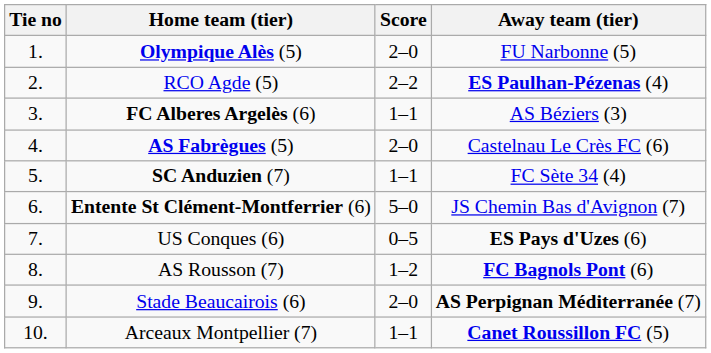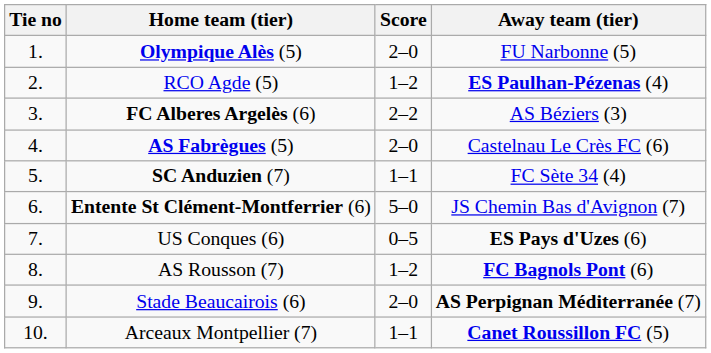 <table class="wikitable" style="text-align: center">
 <tr>
 <th>Tie no</th>
 <th>Home team (tier)</th>
 <th>Score</th>
 <th>Away team (tier)</th>
 </tr>
 <tr>
 <td>1.</td>
 <td><strong><a href='#'>Olympique Alès</a></strong> (5)</td>
 <td>2–0</td>
 <td><a href='#'>FU Narbonne</a> (5)</td>
 </tr>
 <tr>
 <td>2.</td>
 <td><a href='#'>RCO Agde</a> (5)</td>
-<td>2–2 </td>
+<td>1–2</td>
 <td><strong><a href='#'>ES Paulhan-Pézenas</a></strong> (4)</td>
 </tr>
 <tr>
 <td>3.</td>
 <td><strong>FC Alberes Argelès</strong> (6)</td>
-<td>1–1 </td>
+<td>2–2 </td>
 <td><a href='#'>AS Béziers</a> (3)</td>
 </tr>
 <tr>
 <td>4.</td>
 <td><strong><a href='#'>AS Fabrègues</a></strong> (5)</td>
 <td>2–0</td>
 <td><a href='#'>Castelnau Le Crès FC</a> (6)</td>
 </tr>
 <tr>
 <td>5.</td>
 <td><strong>SC Anduzien</strong> (7)</td>
 <td>1–1 </td>
 <td><a href='#'>FC Sète 34</a> (4)</td>
 </tr>
 <tr>
 <td>6.</td>
 <td><strong>Entente St Clément-Montferrier</strong> (6)</td>
 <td>5–0</td>
 <td><a href='#'>JS Chemin Bas d'Avignon</a> (7)</td>
 </tr>
 <tr>
 <td>7.</td>
 <td>US Conques (6)</td>
 <td>0–5</td>
 <td><strong>ES Pays d'Uzes</strong> (6)</td>
 </tr>
 <tr>
 <td>8.</td>
 <td>AS Rousson (7)</td>
 <td>1–2</td>
 <td><strong><a href='#'>FC Bagnols Pont</a></strong> (6)</td>
 </tr>
 <tr>
 <td>9.</td>
 <td><a href='#'>Stade Beaucairois</a> (6)</td>
 <td>2–0</td>
 <td><strong>AS Perpignan Méditerranée</strong> (7)</td>
 </tr>
 <tr>
 <td>10.</td>
 <td>Arceaux Montpellier (7)</td>
 <td>1–1 </td>
 <td><strong><a href='#'>Canet Roussillon FC</a></strong> (5)</td>
 </tr>
 </table>
